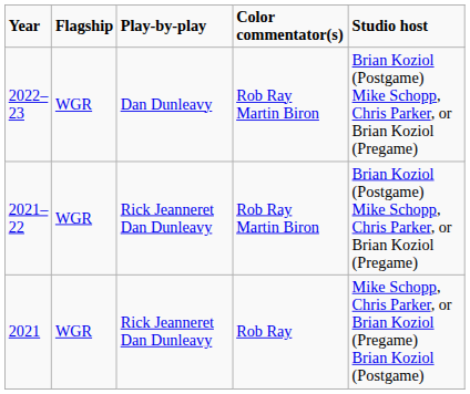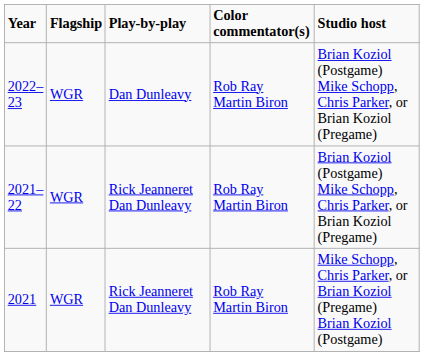 <table class="wikitable">
 <tr>
 <td width="40"><strong>Year</strong></td>
 <td width="40"><strong>Flagship</strong></td>
 <td width="110"><strong>Play-by-play</strong></td>
 <td width="110"><strong>Color commentator(s)</strong></td>
 <td width="110"><strong>Studio host</strong></td>
 </tr>
 <tr>
 <td><a href='#'>2022–23</a></td>
 <td><a href='#'>WGR</a></td>
 <td><a href='#'>Dan Dunleavy</a></td>
 <td><a href='#'>Rob Ray</a><br><a href='#'>Martin Biron</a></td>
 <td><a href='#'>Brian Koziol</a> (Postgame)<br><a href='#'>Mike Schopp</a>, <a href='#'>Chris Parker</a>, or Brian Koziol (Pregame)</td>
 </tr>
 <tr>
 <td><a href='#'>2021–22</a></td>
 <td><a href='#'>WGR</a></td>
 <td><a href='#'>Rick Jeanneret</a><br><a href='#'>Dan Dunleavy</a></td>
 <td><a href='#'>Rob Ray</a><br><a href='#'>Martin Biron</a></td>
 <td><a href='#'>Brian Koziol</a> (Postgame)<br><a href='#'>Mike Schopp</a>, <a href='#'>Chris Parker</a>, or Brian Koziol (Pregame)</td>
 </tr>
 <tr>
 <td><a href='#'>2021</a></td>
 <td><a href='#'>WGR</a></td>
 <td><a href='#'>Rick Jeanneret</a><br><a href='#'>Dan Dunleavy</a></td>
-<td><a href='#'>Rob Ray</a></td>
+<td><a href='#'>Rob Ray</a><br><a href='#'>Martin Biron</a></td>
 <td><a href='#'>Mike Schopp</a>, <a href='#'>Chris Parker</a>, or <a href='#'>Brian Koziol</a> (Pregame)<br><a href='#'>Brian Koziol</a> (Postgame)</td>
 </tr>
 </table>
